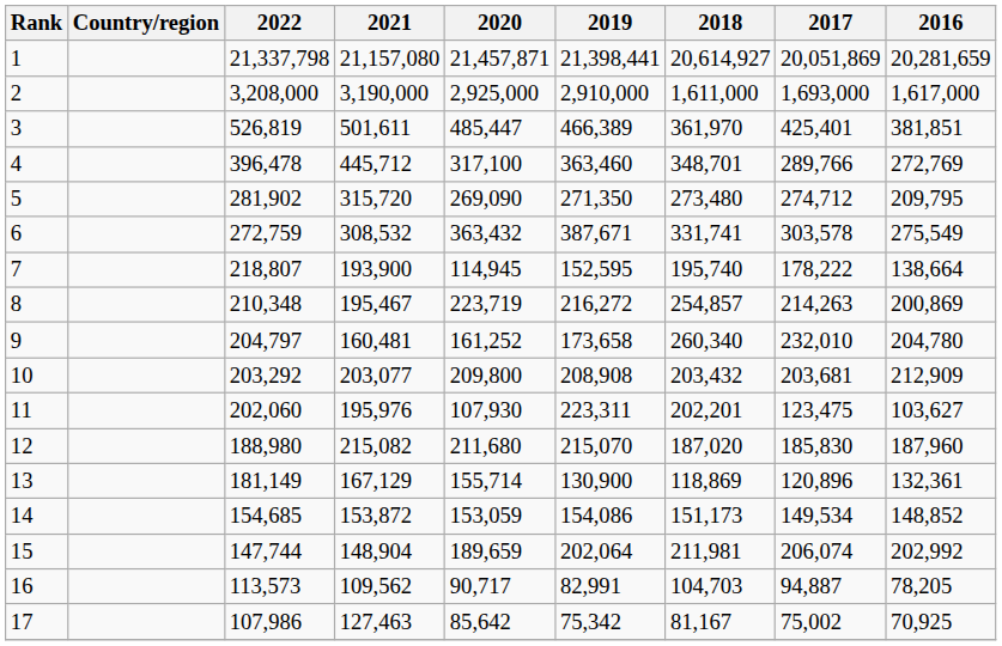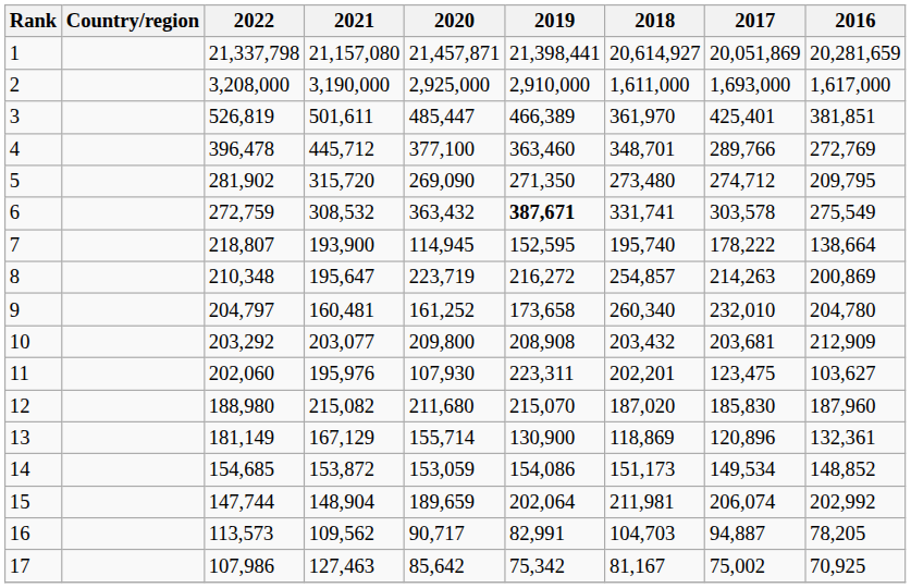 <table class="wikitable sortable">
 <tr>
 <th>Rank</th>
 <th>Country/region</th>
 <th data-sort-type="number">2022</th>
 <th data-sort-type="number">2021</th>
 <th data-sort-type="number">2020</th>
 <th data-sort-type="number">2019</th>
 <th data-sort-type="number">2018</th>
 <th data-sort-type="number">2017</th>
 <th data-sort-type="number">2016</th>
 </tr>
 <tr>
 <td>1</td>
 <td></td>
 <td align="left">21,337,798</td>
 <td align="left">21,157,080</td>
 <td align="left">21,457,871</td>
 <td align="left">21,398,441</td>
 <td align="left">20,614,927</td>
 <td align="left">20,051,869</td>
 <td align="left">20,281,659</td>
 </tr>
 <tr>
 <td>2</td>
 <td></td>
 <td align="left">3,208,000</td>
 <td align="left">3,190,000</td>
 <td align="left">2,925,000</td>
 <td align="left">2,910,000</td>
 <td align="left">1,611,000</td>
 <td align="left">1,693,000</td>
 <td align="left">1,617,000</td>
 </tr>
 <tr>
 <td>3</td>
 <td></td>
 <td align="left">526,819</td>
 <td align="left">501,611</td>
 <td align="left">485,447</td>
 <td align="left">466,389</td>
 <td align="left">361,970</td>
 <td align="left">425,401</td>
 <td align="left">381,851</td>
 </tr>
 <tr>
 <td>4</td>
 <td></td>
 <td align="left">396,478</td>
 <td align="left">445,712</td>
-<td align="left">317,100</td>
+<td align="left">377,100</td>
 <td align="left">363,460</td>
 <td align="left">348,701</td>
 <td align="left">289,766</td>
 <td align="left">272,769</td>
 </tr>
 <tr>
 <td>5</td>
 <td></td>
 <td align="left">281,902</td>
 <td align="left">315,720</td>
 <td align="left">269,090</td>
 <td align="left">271,350</td>
 <td align="left">273,480</td>
 <td align="left">274,712</td>
 <td align="left">209,795</td>
 </tr>
 <tr>
 <td>6</td>
 <td></td>
 <td align="left">272,759</td>
 <td align="left">308,532</td>
 <td align="left">363,432</td>
-<td align="left">387,671</td>
+<td align="left"><strong>387,671</strong></td>
 <td align="left">331,741</td>
 <td align="left">303,578</td>
 <td align="left">275,549</td>
 </tr>
 <tr>
 <td>7</td>
 <td></td>
 <td align="left">218,807</td>
 <td align="left">193,900</td>
 <td align="left">114,945</td>
 <td align="left">152,595</td>
 <td align="left">195,740</td>
 <td align="left">178,222</td>
 <td align="left">138,664</td>
 </tr>
 <tr>
 <td>8</td>
 <td></td>
 <td align="left">210,348</td>
-<td align="left">195,467</td>
+<td align="left">195,647</td>
 <td align="left">223,719</td>
 <td align="left">216,272</td>
 <td align="left">254,857</td>
 <td align="left">214,263</td>
 <td align="left">200,869</td>
 </tr>
 <tr>
 <td>9</td>
 <td></td>
 <td align="left">204,797</td>
 <td align="left">160,481</td>
 <td align="left">161,252</td>
 <td align="left">173,658</td>
 <td align="left">260,340</td>
 <td align="left">232,010</td>
 <td align="left">204,780</td>
 </tr>
 <tr>
 <td>10</td>
 <td></td>
 <td align="left">203,292</td>
 <td align="left">203,077</td>
 <td align="left">209,800</td>
 <td align="left">208,908</td>
 <td align="left">203,432</td>
 <td align="left">203,681</td>
 <td align="left">212,909</td>
 </tr>
 <tr>
 <td>11</td>
 <td></td>
 <td align="left">202,060</td>
 <td align="left">195,976</td>
 <td align="left">107,930</td>
 <td align="left">223,311</td>
 <td align="left">202,201</td>
 <td align="left">123,475</td>
 <td align="left">103,627</td>
 </tr>
 <tr>
 <td>12</td>
 <td></td>
 <td align="left">188,980</td>
 <td align="left">215,082</td>
 <td align="left">211,680</td>
 <td align="left">215,070</td>
 <td align="left">187,020</td>
 <td align="left">185,830</td>
 <td align="left">187,960</td>
 </tr>
 <tr>
 <td>13</td>
 <td></td>
 <td align="left">181,149</td>
 <td align="left">167,129</td>
 <td align="left">155,714</td>
 <td align="left">130,900</td>
 <td align="left">118,869</td>
 <td align="left">120,896</td>
 <td align="left">132,361</td>
 </tr>
 <tr>
 <td>14</td>
 <td></td>
 <td align="left">154,685</td>
 <td align="left">153,872</td>
 <td align="left">153,059</td>
 <td align="left">154,086</td>
 <td align="left">151,173</td>
 <td align="left">149,534</td>
 <td align="left">148,852</td>
 </tr>
 <tr>
 <td>15</td>
 <td></td>
 <td align="left">147,744</td>
 <td align="left">148,904</td>
 <td align="left">189,659</td>
 <td align="left">202,064</td>
 <td align="left">211,981</td>
 <td align="left">206,074</td>
 <td align="left">202,992</td>
 </tr>
 <tr>
 <td>16</td>
 <td></td>
 <td align="left">113,573</td>
 <td align="left">109,562</td>
 <td align="left">90,717</td>
 <td align="left">82,991</td>
 <td align="left">104,703</td>
 <td align="left">94,887</td>
 <td align="left">78,205</td>
 </tr>
 <tr>
 <td>17</td>
 <td></td>
 <td align="left">107,986</td>
 <td align="left">127,463</td>
 <td align="left">85,642</td>
 <td align="left">75,342</td>
 <td align="left">81,167</td>
 <td align="left">75,002</td>
 <td align="left">70,925</td>
 </tr>
 <tr>
 </tr>
 </table>
